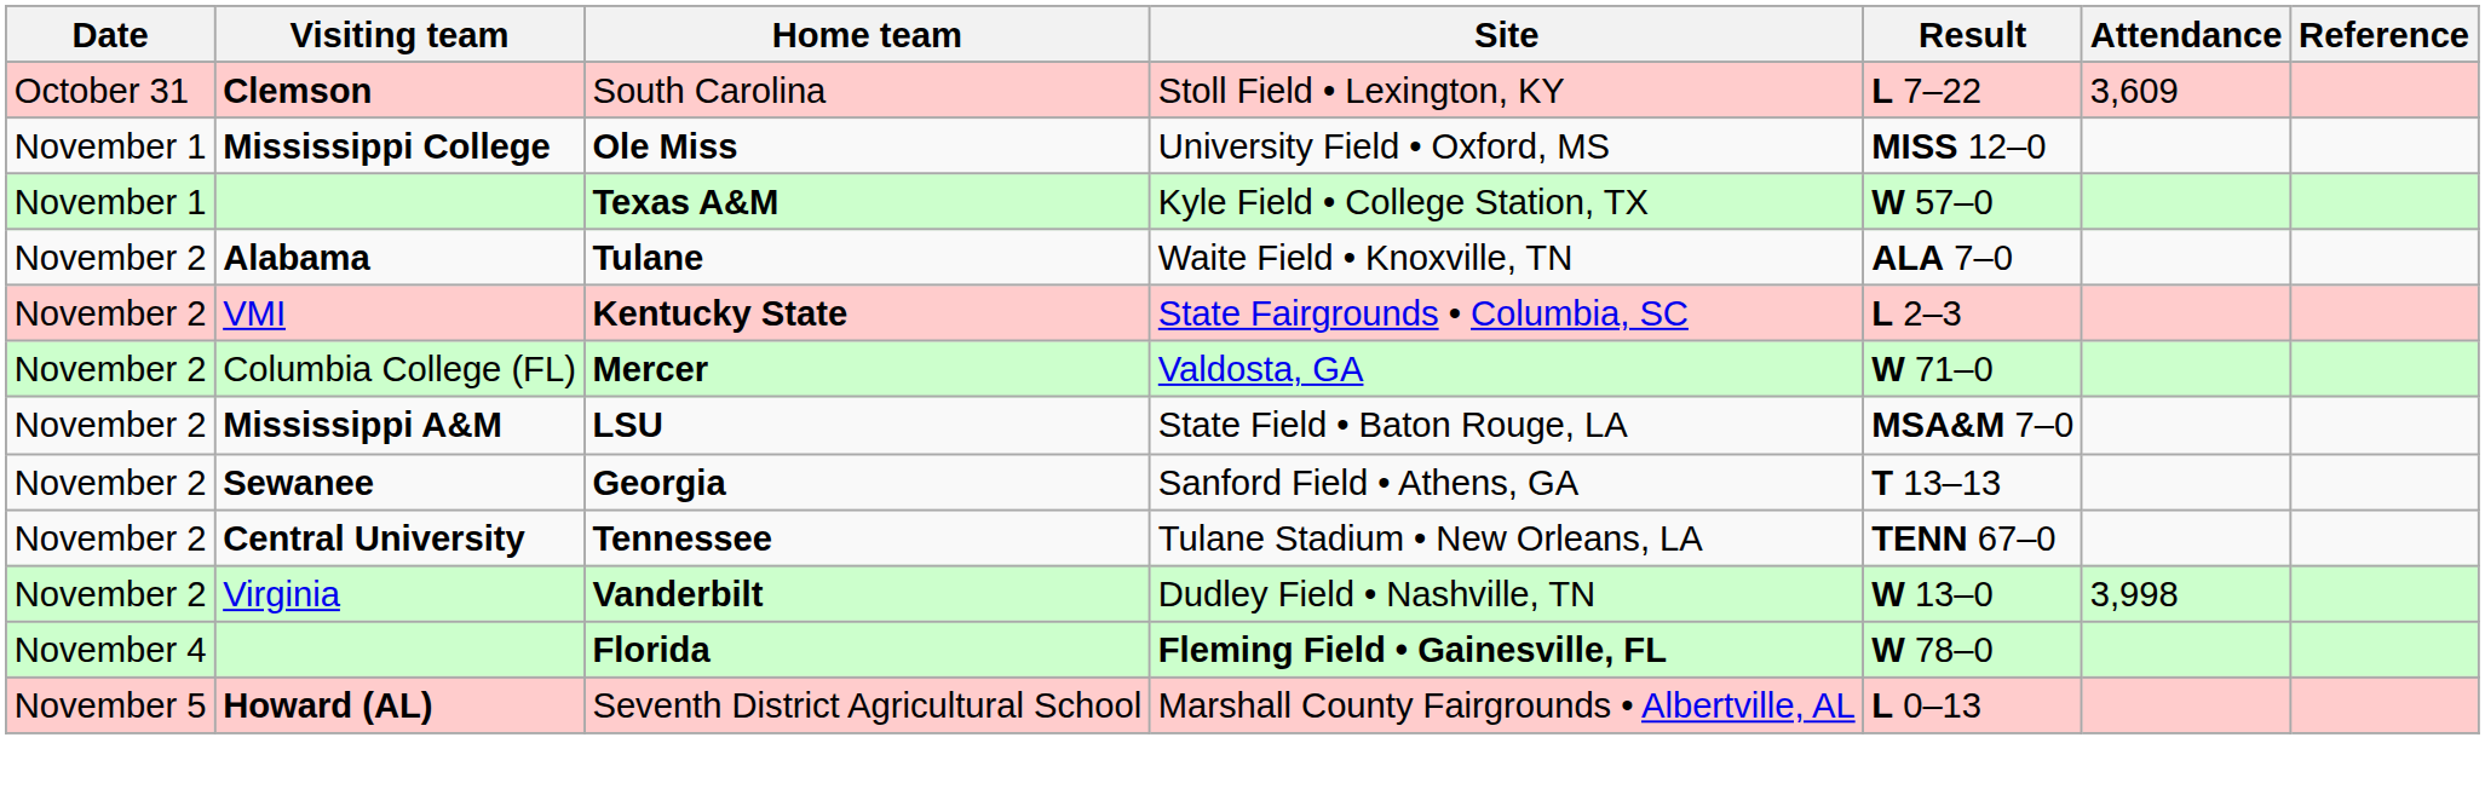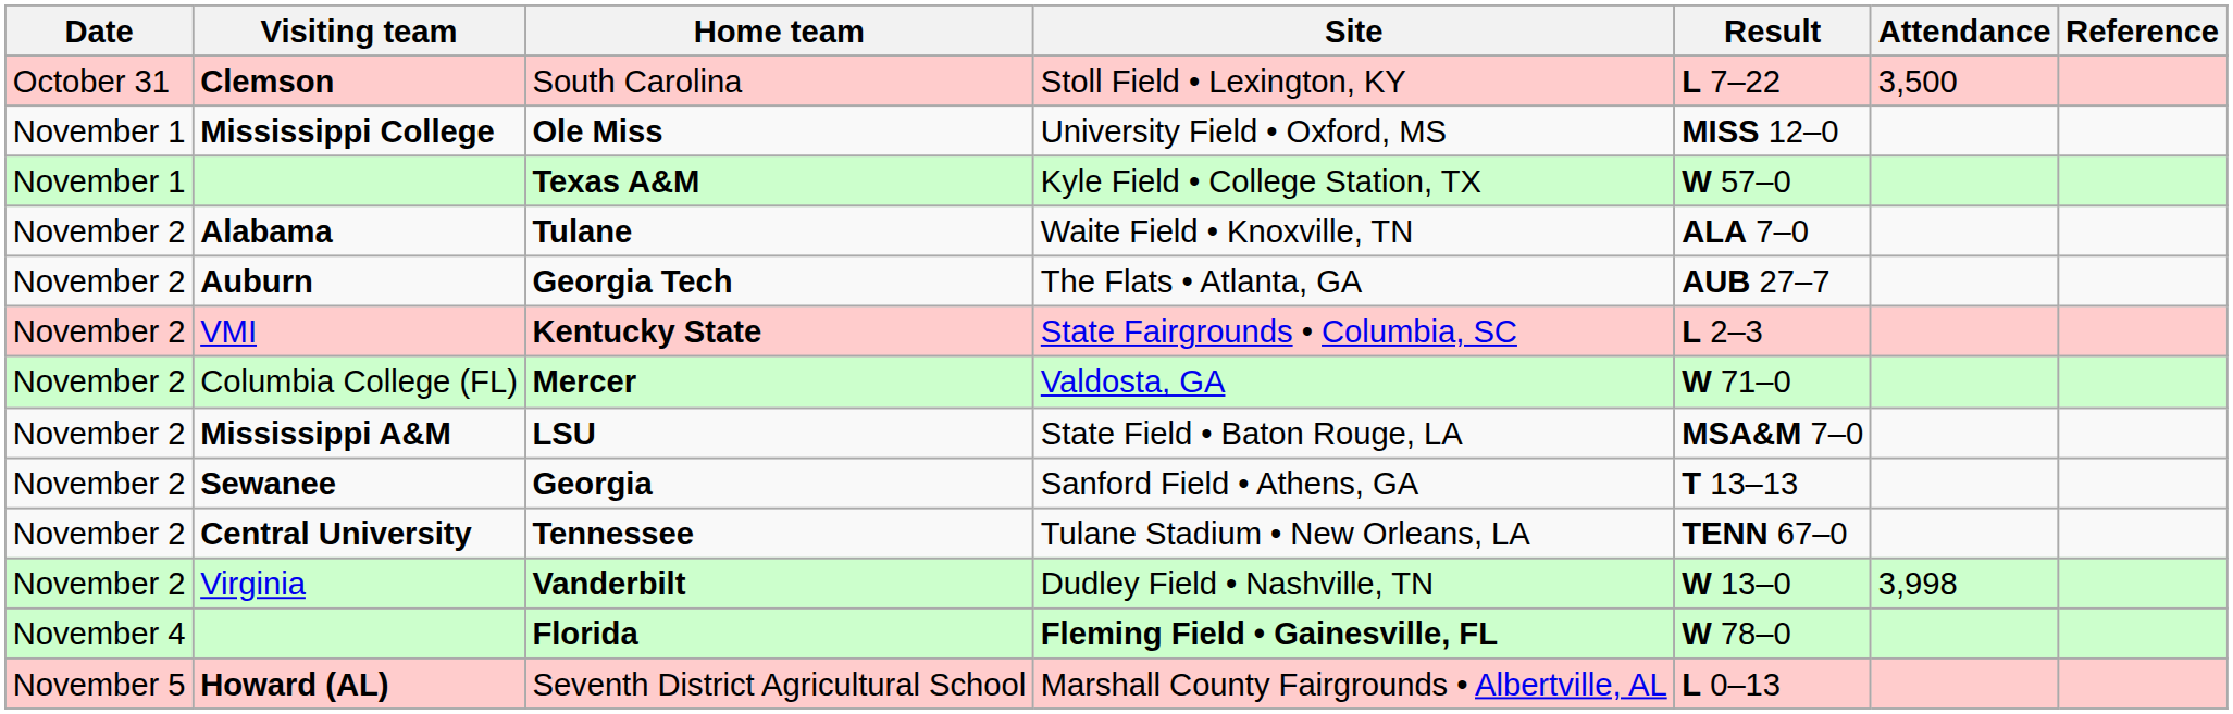 <table class="wikitable" style="font-size:95%;">
 <tr>
 <th>Date</th>
 <th>Visiting team</th>
 <th>Home team</th>
 <th>Site</th>
 <th>Result</th>
 <th>Attendance</th>
 <th class="unsortable">Reference</th>
 </tr>
 <tr bgcolor=ffcccc>
 <td>October 31</td>
 <td><strong>Clemson</strong></td>
 <td>South Carolina</td>
 <td>Stoll Field • Lexington, KY</td>
 <td><strong>L</strong> 7–22</td>
-<td>3,609</td>
+<td>3,500</td>
 <td></td>
 </tr>
 <tr bgcolor=>
 <td>November 1</td>
 <td><strong>Mississippi College</strong></td>
 <td><strong>Ole Miss</strong></td>
 <td>University Field • Oxford, MS</td>
 <td><strong>MISS</strong> 12–0</td>
 <td></td>
 <td></td>
 </tr>
 <tr bgcolor=ccffcc>
 <td>November 1</td>
 <td></td>
 <td><strong>Texas A&M</strong></td>
 <td>Kyle Field • College Station, TX</td>
 <td><strong>W</strong> 57–0</td>
 <td></td>
 <td></td>
 </tr>
 <tr bgcolor=>
 <td>November 2</td>
 <td><strong>Alabama</strong></td>
 <td><strong>Tulane</strong></td>
 <td>Waite Field • Knoxville, TN</td>
 <td><strong>ALA</strong> 7–0</td>
+<td></td>
+<td></td>
+</tr>
+<tr bgcolor=>
+<td>November 2</td>
+<td><strong>Auburn</strong></td>
+<td><strong>Georgia Tech</strong></td>
+<td>The Flats • Atlanta, GA</td>
+<td><strong>AUB</strong> 27–7</td>
 <td></td>
 <td></td>
 </tr>
 <tr bgcolor=ffcccc>
 <td>November 2</td>
 <td><a href='#'>VMI</a></td>
 <td><strong>Kentucky State</strong></td>
 <td><a href='#'>State Fairgrounds</a> • <a href='#'>Columbia, SC</a></td>
 <td><strong>L</strong> 2–3</td>
 <td></td>
 <td></td>
 </tr>
 <tr bgcolor=ccffcc>
 <td>November 2</td>
 <td>Columbia College (FL)</td>
 <td><strong>Mercer</strong></td>
 <td><a href='#'>Valdosta, GA</a></td>
 <td><strong>W</strong> 71–0</td>
 <td></td>
 <td></td>
 </tr>
 <tr bgcolor=>
 <td>November 2</td>
 <td><strong>Mississippi A&M</strong></td>
 <td><strong>LSU</strong></td>
 <td>State Field • Baton Rouge, LA</td>
 <td><strong>MSA&M</strong> 7–0</td>
 <td></td>
 <td></td>
 </tr>
 <tr bgcolor=>
 <td>November 2</td>
 <td><strong>Sewanee</strong></td>
 <td><strong>Georgia</strong></td>
 <td>Sanford Field • Athens, GA</td>
 <td><strong>T</strong> 13–13</td>
 <td></td>
 <td></td>
 </tr>
 <tr bgcolor=>
 <td>November 2</td>
 <td><strong>Central University</strong></td>
 <td><strong>Tennessee</strong></td>
 <td>Tulane Stadium • New Orleans, LA</td>
 <td><strong>TENN</strong> 67–0</td>
 <td></td>
 <td></td>
 </tr>
 <tr bgcolor=ccffcc>
 <td>November 2</td>
 <td><a href='#'>Virginia</a></td>
 <td><strong>Vanderbilt</strong></td>
 <td>Dudley Field • Nashville, TN</td>
 <td><strong>W</strong> 13–0</td>
 <td>3,998</td>
 <td></td>
 </tr>
 <tr bgcolor=ccffcc>
 <td>November 4</td>
 <td></td>
 <td><strong>Florida</strong></td>
 <td><strong>Fleming Field • Gainesville, FL</strong></td>
 <td><strong>W</strong> 78–0</td>
 <td></td>
 <td></td>
 </tr>
 <tr bgcolor=ffcccc>
 <td>November 5</td>
 <td><strong>Howard (AL)</strong></td>
 <td>Seventh District Agricultural School</td>
 <td>Marshall County Fairgrounds • <a href='#'>Albertville, AL</a></td>
 <td><strong>L</strong> 0–13</td>
 <td></td>
 <td></td>
 </tr>
 </table>
